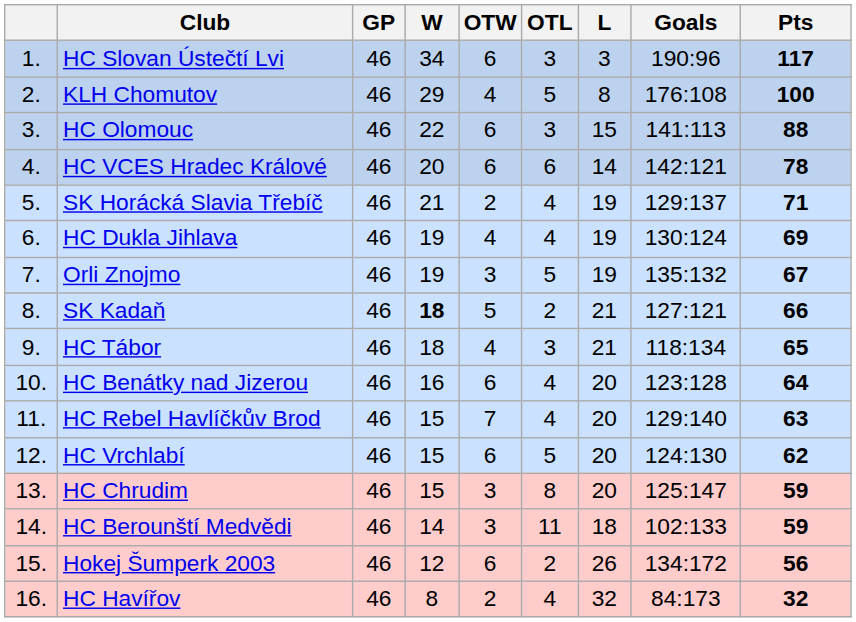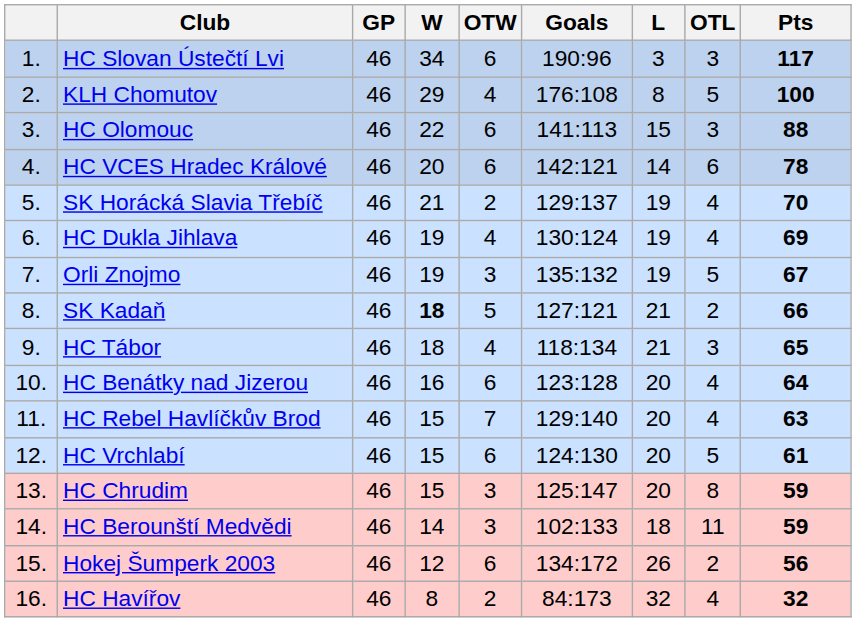 <table class="wikitable">
 <tr>
 <th width="30"></th>
 <th width="200">Club</th>
 <th width="30">GP</th>
 <th width="30">W</th>
 <th width="30">OTW</th>
+<th width="70">Goals</th>
+<th width="30">L</th>
 <th width="30">OTL</th>
-<th width="30">L</th>
-<th width="70">Goals</th>
 <th width="70">Pts</th>
 </tr>
 <tr bgcolor="#BCD2EE" align="center">
 <td>1.</td>
 <td align="left"><a href='#'>HC Slovan Ústečtí Lvi</a></td>
 <td>46</td>
 <td>34</td>
 <td>6</td>
+<td>190:96</td>
 <td>3</td>
 <td>3</td>
-<td>190:96</td>
 <td><strong>117</strong></td>
 </tr>
 <tr bgcolor="#BCD2EE" align="center">
 <td>2.</td>
 <td align="left"><a href='#'>KLH Chomutov</a></td>
 <td>46</td>
 <td>29</td>
 <td>4</td>
+<td>176:108</td>
+<td>8</td>
 <td>5</td>
-<td>8</td>
-<td>176:108</td>
 <td><strong>100</strong></td>
 </tr>
 <tr bgcolor="#BCD2EE" align="center">
 <td>3.</td>
 <td align="left"><a href='#'>HC Olomouc</a></td>
 <td>46</td>
 <td>22</td>
 <td>6</td>
+<td>141:113</td>
+<td>15</td>
 <td>3</td>
-<td>15</td>
-<td>141:113</td>
 <td><strong>88</strong></td>
 </tr>
 <tr bgcolor="#BCD2EE" align="center">
 <td>4.</td>
 <td align="left"><a href='#'>HC VCES Hradec Králové</a></td>
 <td>46</td>
 <td>20</td>
 <td>6</td>
+<td>142:121</td>
+<td>14</td>
 <td>6</td>
-<td>14</td>
-<td>142:121</td>
 <td><strong>78</strong></td>
 </tr>
 <tr bgcolor="#CAE1FF" align="center">
 <td>5.</td>
 <td align="left"><a href='#'>SK Horácká Slavia Třebíč</a></td>
 <td>46</td>
 <td>21</td>
 <td>2</td>
+<td>129:137</td>
+<td>19</td>
 <td>4</td>
-<td>19</td>
-<td>129:137</td>
-<td><strong>71</strong></td>
+<td><strong>70</strong></td>
 </tr>
 <tr bgcolor="#CAE1FF" align="center">
 <td>6.</td>
 <td align="left"><a href='#'>HC Dukla Jihlava</a></td>
 <td>46</td>
 <td>19</td>
 <td>4</td>
+<td>130:124</td>
+<td>19</td>
 <td>4</td>
-<td>19</td>
-<td>130:124</td>
 <td><strong>69</strong></td>
 </tr>
 <tr bgcolor="#CAE1FF" align="center">
 <td>7.</td>
 <td align="left"><a href='#'>Orli Znojmo</a></td>
 <td>46</td>
 <td>19</td>
 <td>3</td>
+<td>135:132</td>
+<td>19</td>
 <td>5</td>
-<td>19</td>
-<td>135:132</td>
 <td><strong>67</strong></td>
 </tr>
 <tr bgcolor="#CAE1FF" align="center">
 <td>8.</td>
 <td align="left"><a href='#'>SK Kadaň</a></td>
 <td>46</td>
 <td><strong>18</strong></td>
 <td>5</td>
+<td>127:121</td>
+<td>21</td>
 <td>2</td>
-<td>21</td>
-<td>127:121</td>
 <td><strong>66</strong></td>
 </tr>
 <tr bgcolor="#CAE1FF" align="center">
 <td>9.</td>
 <td align="left"><a href='#'>HC Tábor</a></td>
 <td>46</td>
 <td>18</td>
 <td>4</td>
+<td>118:134</td>
+<td>21</td>
 <td>3</td>
-<td>21</td>
-<td>118:134</td>
 <td><strong>65</strong></td>
 </tr>
 <tr bgcolor="#CAE1FF" align="center">
 <td>10.</td>
 <td align="left"><a href='#'>HC Benátky nad Jizerou</a></td>
 <td>46</td>
 <td>16</td>
 <td>6</td>
+<td>123:128</td>
+<td>20</td>
 <td>4</td>
-<td>20</td>
-<td>123:128</td>
 <td><strong>64</strong></td>
 </tr>
 <tr bgcolor="#CAE1FF" align="center">
 <td>11.</td>
 <td align="left"><a href='#'>HC Rebel Havlíčkův Brod</a></td>
 <td>46</td>
 <td>15</td>
 <td>7</td>
+<td>129:140</td>
+<td>20</td>
 <td>4</td>
-<td>20</td>
-<td>129:140</td>
 <td><strong>63</strong></td>
 </tr>
 <tr bgcolor="#CAE1FF" align="center">
 <td>12.</td>
 <td align="left"><a href='#'>HC Vrchlabí</a></td>
 <td>46</td>
 <td>15</td>
 <td>6</td>
+<td>124:130</td>
+<td>20</td>
 <td>5</td>
-<td>20</td>
-<td>124:130</td>
-<td><strong>62</strong></td>
+<td><strong>61</strong></td>
 </tr>
 <tr bgcolor="#FFCCCC" align="center">
 <td>13.</td>
 <td align="left"><a href='#'>HC Chrudim</a></td>
 <td>46</td>
 <td>15</td>
 <td>3</td>
+<td>125:147</td>
+<td>20</td>
 <td>8</td>
-<td>20</td>
-<td>125:147</td>
 <td><strong>59</strong></td>
 </tr>
 <tr bgcolor="#FFCCCC" align="center">
 <td>14.</td>
 <td align="left"><a href='#'>HC Berounští Medvědi</a></td>
 <td>46</td>
 <td>14</td>
 <td>3</td>
+<td>102:133</td>
+<td>18</td>
 <td>11</td>
-<td>18</td>
-<td>102:133</td>
 <td><strong>59</strong></td>
 </tr>
 <tr bgcolor="#FFCCCC" align="center">
 <td>15.</td>
 <td align="left"><a href='#'>Hokej Šumperk 2003</a></td>
 <td>46</td>
 <td>12</td>
 <td>6</td>
+<td>134:172</td>
+<td>26</td>
 <td>2</td>
-<td>26</td>
-<td>134:172</td>
 <td><strong>56</strong></td>
 </tr>
 <tr bgcolor="#FFCCCC" align="center">
 <td>16.</td>
 <td align="left"><a href='#'>HC Havířov</a></td>
 <td>46</td>
 <td>8</td>
 <td>2</td>
+<td>84:173</td>
+<td>32</td>
 <td>4</td>
-<td>32</td>
-<td>84:173</td>
 <td><strong>32</strong></td>
 </tr>
 </table>
